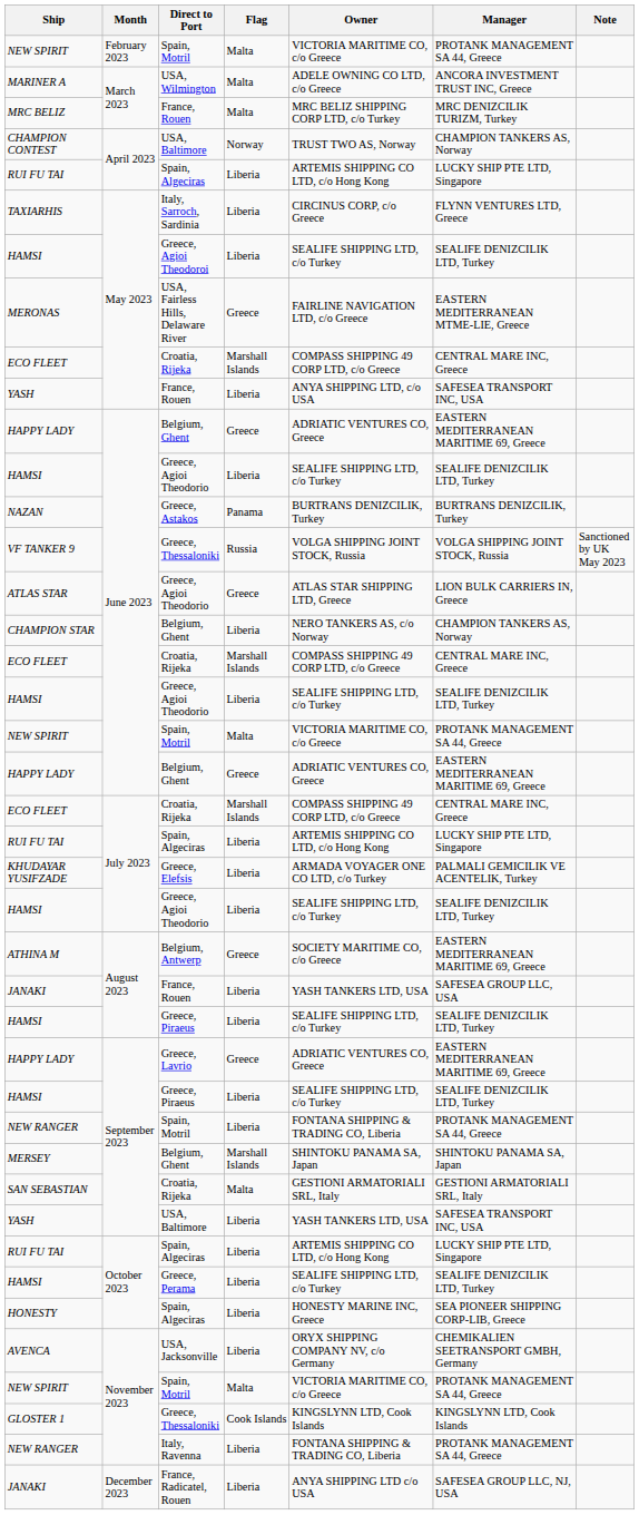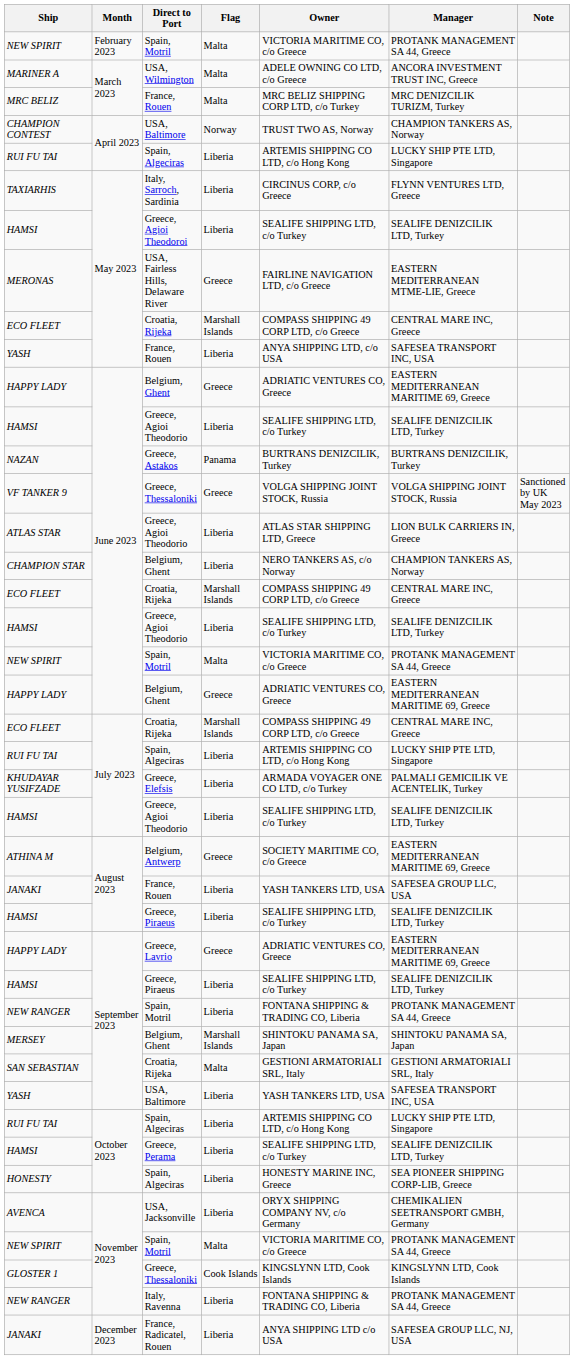 <table class="wikitable collapsible collapsed" style="margin:auto; width:100%;">
 <tr>
 <th style="text-align:center; width:15%;">Ship</th>
 <th style="text-align:center; width:8%;">Month</th>
 <th style="text-align:center; width:9%;">Direct to Port</th>
 <th style="text-align:center; width:10%;">Flag</th>
 <th style="text-align:center; width:22%;">Owner</th>
 <th style="text-align:center; width:22%;">Manager</th>
 <th style="text-align:center; width:8%;">Note</th>
 </tr>
 <tr>
 <td><em>NEW SPIRIT</em></td>
 <td>February 2023</td>
 <td>Spain, <a href='#'>Motril</a></td>
 <td>Malta</td>
 <td>VICTORIA MARITIME CO, c/o Greece</td>
 <td>PROTANK MANAGEMENT SA 44, Greece</td>
 <td></td>
 </tr>
 <tr>
 <td><em>MARINER A</em></td>
 <td rowspan="2">March 2023</td>
 <td>USA, <a href='#'>Wilmington</a></td>
 <td>Malta</td>
 <td>ADELE OWNING CO LTD, c/o Greece</td>
 <td>ANCORA INVESTMENT TRUST INC, Greece</td>
 <td></td>
 </tr>
 <tr>
 <td><em>MRC BELIZ</em></td>
 <td>France, <a href='#'>Rouen</a></td>
 <td>Malta</td>
 <td>MRC BELIZ SHIPPING CORP LTD, c/o Turkey</td>
 <td>MRC DENIZCILIK TURIZM, Turkey</td>
 <td></td>
 </tr>
 <tr>
 <td><em>CHAMPION CONTEST</em></td>
 <td rowspan="2">April 2023</td>
 <td>USA, <a href='#'>Baltimore</a></td>
 <td>Norway</td>
 <td>TRUST TWO AS, Norway</td>
 <td>CHAMPION TANKERS AS, Norway</td>
 <td></td>
 </tr>
 <tr>
 <td><em>RUI FU TAI</em></td>
 <td>Spain, <a href='#'>Algeciras</a></td>
 <td>Liberia</td>
 <td>ARTEMIS SHIPPING CO LTD, c/o Hong Kong</td>
 <td>LUCKY SHIP PTE LTD, Singapore</td>
 <td></td>
 </tr>
 <tr>
 <td><em>TAXIARHIS</em></td>
 <td rowspan="5">May 2023</td>
 <td>Italy, <a href='#'>Sarroch</a>, Sardinia</td>
 <td>Liberia</td>
 <td>CIRCINUS CORP, c/o Greece</td>
 <td>FLYNN VENTURES LTD, Greece</td>
 <td></td>
 </tr>
 <tr>
 <td><em>HAMSI</em></td>
 <td>Greece, <a href='#'>Agioi Theodoroi</a></td>
 <td>Liberia</td>
 <td>SEALIFE SHIPPING LTD, c/o Turkey</td>
 <td>SEALIFE DENIZCILIK LTD, Turkey</td>
 <td></td>
 </tr>
 <tr>
 <td><em>MERONAS</em></td>
 <td>USA, Fairless Hills, Delaware River</td>
 <td>Greece</td>
 <td>FAIRLINE NAVIGATION LTD, c/o Greece</td>
 <td>EASTERN MEDITERRANEAN MTME-LIE, Greece</td>
 <td></td>
 </tr>
 <tr>
 <td><em>ECO FLEET</em></td>
 <td>Croatia, <a href='#'>Rijeka</a></td>
 <td>Marshall Islands</td>
 <td>COMPASS SHIPPING 49 CORP LTD, c/o Greece</td>
 <td>CENTRAL MARE INC, Greece</td>
 <td></td>
 </tr>
 <tr>
 <td><em>YASH</em></td>
 <td>France, Rouen</td>
 <td>Liberia</td>
 <td>ANYA SHIPPING LTD, c/o USA</td>
 <td>SAFESEA TRANSPORT INC, USA</td>
 <td></td>
 </tr>
 <tr>
 <td><em>HAPPY LADY</em></td>
 <td rowspan="10">June 2023</td>
 <td>Belgium, <a href='#'>Ghent</a></td>
 <td>Greece</td>
 <td>ADRIATIC VENTURES CO, Greece</td>
 <td>EASTERN MEDITERRANEAN MARITIME 69, Greece</td>
 <td></td>
 </tr>
 <tr>
 <td><em>HAMSI</em></td>
 <td>Greece, Agioi Theodorio</td>
 <td>Liberia</td>
 <td>SEALIFE SHIPPING LTD, c/o Turkey</td>
 <td>SEALIFE DENIZCILIK LTD, Turkey</td>
 <td></td>
 </tr>
 <tr>
 <td><em>NAZAN</em></td>
 <td>Greece, <a href='#'>Astakos</a></td>
 <td>Panama</td>
 <td>BURTRANS DENIZCILIK, Turkey</td>
 <td>BURTRANS DENIZCILIK, Turkey</td>
 <td></td>
 </tr>
 <tr>
 <td><em>VF TANKER 9</em></td>
 <td>Greece, <a href='#'>Thessaloniki</a></td>
-<td>Russia</td>
+<td>Greece</td>
 <td>VOLGA SHIPPING JOINT STOCK, Russia</td>
 <td>VOLGA SHIPPING JOINT STOCK, Russia</td>
 <td> Sanctioned by UK May 2023</td>
 </tr>
 <tr>
 <td><em>ATLAS STAR</em></td>
 <td>Greece, Agioi Theodorio</td>
-<td>Greece</td>
+<td>Liberia</td>
 <td>ATLAS STAR SHIPPING LTD, Greece</td>
 <td>LION BULK CARRIERS IN, Greece</td>
 <td></td>
 </tr>
 <tr>
 <td><em>CHAMPION STAR</em></td>
 <td>Belgium, Ghent</td>
 <td>Liberia</td>
 <td>NERO TANKERS AS, c/o Norway</td>
 <td>CHAMPION TANKERS AS, Norway</td>
 <td></td>
 </tr>
 <tr>
 <td><em>ECO FLEET</em></td>
 <td>Croatia, Rijeka</td>
 <td>Marshall Islands</td>
 <td>COMPASS SHIPPING 49 CORP LTD, c/o Greece</td>
 <td>CENTRAL MARE INC, Greece</td>
 <td></td>
 </tr>
 <tr>
 <td><em>HAMSI</em></td>
 <td>Greece, Agioi Theodorio</td>
 <td>Liberia</td>
 <td>SEALIFE SHIPPING LTD, c/o Turkey</td>
 <td>SEALIFE DENIZCILIK LTD, Turkey</td>
 <td></td>
 </tr>
 <tr>
 <td><em>NEW SPIRIT</em></td>
 <td>Spain, <a href='#'>Motril</a></td>
 <td>Malta</td>
 <td>VICTORIA MARITIME CO, c/o Greece</td>
 <td>PROTANK MANAGEMENT SA 44, Greece</td>
 <td></td>
 </tr>
 <tr>
 <td><em>HAPPY LADY</em></td>
 <td>Belgium, Ghent</td>
 <td>Greece</td>
 <td>ADRIATIC VENTURES CO, Greece</td>
 <td>EASTERN MEDITERRANEAN MARITIME 69, Greece</td>
 <td></td>
 </tr>
 <tr>
 <td><em>ECO FLEET</em></td>
 <td rowspan="4">July 2023</td>
 <td>Croatia, Rijeka</td>
 <td>Marshall Islands</td>
 <td>COMPASS SHIPPING 49 CORP LTD, c/o Greece</td>
 <td>CENTRAL MARE INC, Greece</td>
 <td></td>
 </tr>
 <tr>
 <td><em>RUI FU TAI</em></td>
 <td>Spain, Algeciras</td>
 <td>Liberia</td>
 <td>ARTEMIS SHIPPING CO LTD, c/o Hong Kong</td>
 <td>LUCKY SHIP PTE LTD, Singapore</td>
 <td></td>
 </tr>
 <tr>
 <td><em>KHUDAYAR YUSIFZADE</em></td>
 <td>Greece, <a href='#'>Elefsis</a></td>
 <td>Liberia</td>
 <td>ARMADA VOYAGER ONE CO LTD, c/o Turkey</td>
 <td>PALMALI GEMICILIK VE ACENTELIK, Turkey</td>
 <td></td>
 </tr>
 <tr>
 <td><em>HAMSI</em></td>
 <td>Greece, Agioi Theodorio</td>
 <td>Liberia</td>
 <td>SEALIFE SHIPPING LTD, c/o Turkey</td>
 <td>SEALIFE DENIZCILIK LTD, Turkey</td>
 <td></td>
 </tr>
 <tr>
 <td><em>ATHINA M</em></td>
 <td rowspan="3">August 2023</td>
 <td>Belgium, <a href='#'>Antwerp</a></td>
 <td>Greece</td>
 <td>SOCIETY MARITIME CO, c/o Greece</td>
 <td>EASTERN MEDITERRANEAN MARITIME 69, Greece</td>
 <td></td>
 </tr>
 <tr>
 <td><em>JANAKI</em></td>
 <td>France, Rouen</td>
 <td>Liberia</td>
 <td>YASH TANKERS LTD, USA</td>
 <td>SAFESEA GROUP LLC, USA</td>
 <td></td>
 </tr>
 <tr>
 <td><em>HAMSI</em></td>
 <td>Greece, <a href='#'>Piraeus</a></td>
 <td>Liberia</td>
 <td>SEALIFE SHIPPING LTD, c/o Turkey</td>
 <td>SEALIFE DENIZCILIK LTD, Turkey</td>
 <td></td>
 </tr>
 <tr>
 <td><em>HAPPY LADY</em></td>
 <td rowspan="6">September 2023</td>
 <td>Greece, <a href='#'>Lavrio</a></td>
 <td>Greece</td>
 <td>ADRIATIC VENTURES CO, Greece</td>
 <td>EASTERN MEDITERRANEAN MARITIME 69, Greece</td>
 <td></td>
 </tr>
 <tr>
 <td><em>HAMSI</em></td>
 <td>Greece, Piraeus</td>
 <td>Liberia</td>
 <td>SEALIFE SHIPPING LTD, c/o Turkey</td>
 <td>SEALIFE DENIZCILIK LTD, Turkey</td>
 <td></td>
 </tr>
 <tr>
 <td><em>NEW RANGER</em></td>
 <td>Spain, Motril</td>
 <td>Liberia</td>
 <td>FONTANA SHIPPING & TRADING CO, Liberia</td>
 <td>PROTANK MANAGEMENT SA 44, Greece</td>
 <td></td>
 </tr>
 <tr>
 <td><em>MERSEY</em></td>
 <td>Belgium, Ghent</td>
 <td>Marshall Islands</td>
 <td>SHINTOKU PANAMA SA, Japan</td>
 <td>SHINTOKU PANAMA SA, Japan</td>
 <td></td>
 </tr>
 <tr>
 <td><em>SAN SEBASTIAN</em></td>
 <td>Croatia, Rijeka</td>
 <td>Malta</td>
 <td>GESTIONI ARMATORIALI SRL, Italy</td>
 <td>GESTIONI ARMATORIALI SRL, Italy</td>
 <td></td>
 </tr>
 <tr>
 <td><em>YASH</em></td>
 <td>USA, Baltimore</td>
 <td>Liberia</td>
 <td>YASH TANKERS LTD, USA</td>
 <td>SAFESEA TRANSPORT INC, USA</td>
 <td></td>
 </tr>
 <tr>
 <td><em>RUI FU TAI</em></td>
 <td rowspan="3">October 2023</td>
 <td>Spain, Algeciras</td>
 <td>Liberia</td>
 <td>ARTEMIS SHIPPING CO LTD, c/o Hong Kong</td>
 <td>LUCKY SHIP PTE LTD, Singapore</td>
 <td></td>
 </tr>
 <tr>
 <td><em>HAMSI</em></td>
 <td>Greece, <a href='#'>Perama</a></td>
 <td>Liberia</td>
 <td>SEALIFE SHIPPING LTD, c/o Turkey</td>
 <td>SEALIFE DENIZCILIK LTD, Turkey</td>
 <td></td>
 </tr>
 <tr>
 <td><em>HONESTY</em></td>
 <td>Spain, Algeciras</td>
 <td>Liberia</td>
 <td>HONESTY MARINE INC, Greece</td>
 <td>SEA PIONEER SHIPPING CORP-LIB, Greece</td>
 <td></td>
 </tr>
 <tr>
 <td><em>AVENCA</em></td>
 <td rowspan="4">November 2023</td>
 <td>USA, Jacksonville</td>
 <td>Liberia</td>
 <td>ORYX SHIPPING COMPANY NV, c/o Germany</td>
 <td>CHEMIKALIEN SEETRANSPORT GMBH, Germany</td>
 <td></td>
 </tr>
 <tr>
 <td><em>NEW SPIRIT</em></td>
 <td>Spain, <a href='#'>Motril</a></td>
 <td>Malta</td>
 <td>VICTORIA MARITIME CO, c/o Greece</td>
 <td>PROTANK MANAGEMENT SA 44, Greece</td>
 <td></td>
 </tr>
 <tr>
 <td><em>GLOSTER 1</em></td>
 <td>Greece, <a href='#'>Thessaloniki</a></td>
 <td>Cook Islands</td>
 <td>KINGSLYNN LTD, Cook Islands</td>
 <td>KINGSLYNN LTD, Cook Islands</td>
 <td></td>
 </tr>
 <tr>
 <td><em>NEW RANGER</em></td>
 <td>Italy, Ravenna</td>
 <td>Liberia</td>
 <td>FONTANA SHIPPING & TRADING CO, Liberia</td>
 <td>PROTANK MANAGEMENT SA 44, Greece</td>
 <td></td>
 </tr>
 <tr>
 <td><em>JANAKI</em></td>
 <td>December 2023</td>
 <td>France, Radicatel, Rouen</td>
 <td>Liberia</td>
 <td>ANYA SHIPPING LTD c/o USA</td>
 <td>SAFESEA GROUP LLC, NJ, USA</td>
 <td></td>
 </tr>
 </table>
